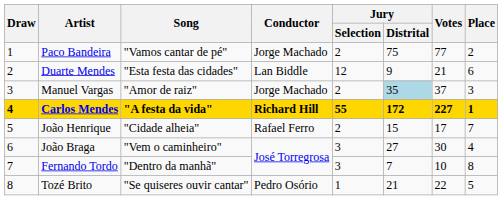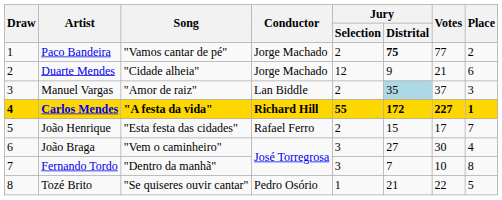 <table class="sortable wikitable" style="margin: 1em auto 1em auto">
 <tr>
 <th rowspan="2">Draw</th>
 <th rowspan="2">Artist</th>
 <th rowspan="2">Song</th>
 <th rowspan="2">Conductor</th>
 <th colspan="2">Jury</th>
 <th rowspan="2">Votes</th>
 <th rowspan="2">Place</th>
 </tr>
 <tr>
 <th>Selection</th>
 <th>Distrital</th>
 </tr>
 <tr>
 <td>1</td>
 <td><a href='#'>Paco Bandeira</a></td>
 <td>"Vamos cantar de pé"</td>
 <td>Jorge Machado</td>
 <td>2</td>
-<td>75</td>
+<td><strong>75</strong></td>
 <td>77</td>
 <td>2</td>
 </tr>
 <tr>
 <td>2</td>
 <td><a href='#'>Duarte Mendes</a></td>
-<td>"Esta festa das cidades"</td>
-<td>Lan Biddle</td>
+<td>"Cidade alheia"</td>
+<td>Jorge Machado</td>
 <td>12</td>
 <td>9</td>
 <td>21</td>
 <td>6</td>
 </tr>
 <tr>
 <td>3</td>
 <td>Manuel Vargas</td>
 <td>"Amor de raiz"</td>
-<td>Jorge Machado</td>
+<td>Lan Biddle</td>
 <td>2</td>
 <td style="background: lightblue;">35</td>
 <td>37</td>
 <td>3</td>
 </tr>
 <tr bgcolor="#FFD700">
 <td><strong>4</strong></td>
 <td><strong><a href='#'>Carlos Mendes</a></strong></td>
 <td><strong>"A festa da vida"</strong></td>
 <td><strong>Richard Hill</strong></td>
 <td><strong>55</strong></td>
 <td><strong>172</strong></td>
 <td><strong>227</strong></td>
 <td><strong>1</strong></td>
 </tr>
 <tr>
 <td>5</td>
 <td>João Henrique</td>
-<td>"Cidade alheia"</td>
+<td>"Esta festa das cidades"</td>
 <td>Rafael Ferro</td>
 <td>2</td>
 <td>15</td>
 <td>17</td>
 <td>7</td>
 </tr>
 <tr>
 <td>6</td>
 <td>João Braga</td>
 <td>"Vem o caminheiro"</td>
 <td rowspan="2"><a href='#'>José Torregrosa</a></td>
 <td>3</td>
 <td>27</td>
 <td>30</td>
 <td>4</td>
 </tr>
 <tr>
 <td>7</td>
 <td><a href='#'>Fernando Tordo</a></td>
 <td>"Dentro da manhã"</td>
 <td>3</td>
 <td>7</td>
 <td>10</td>
 <td>8</td>
 </tr>
 <tr>
 <td>8</td>
 <td>Tozé Brito</td>
 <td>"Se quiseres ouvir cantar"</td>
 <td>Pedro Osório</td>
 <td>1</td>
 <td>21</td>
 <td>22</td>
 <td>5</td>
 </tr>
 </table>
